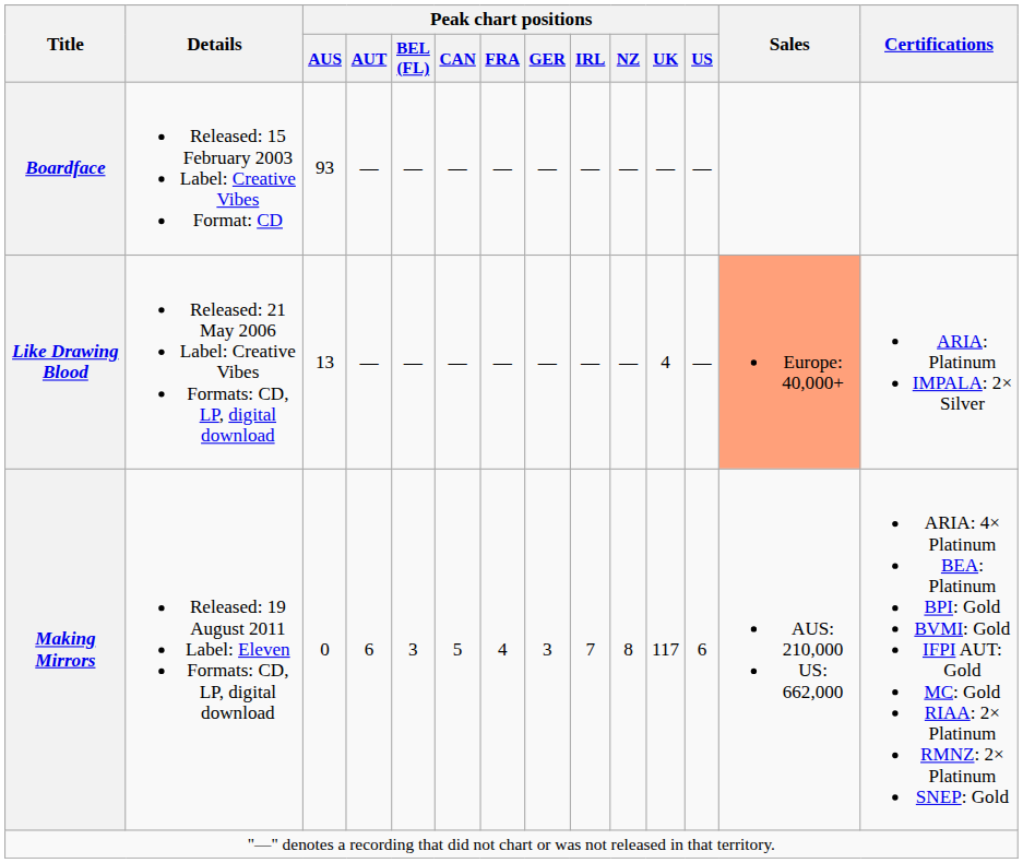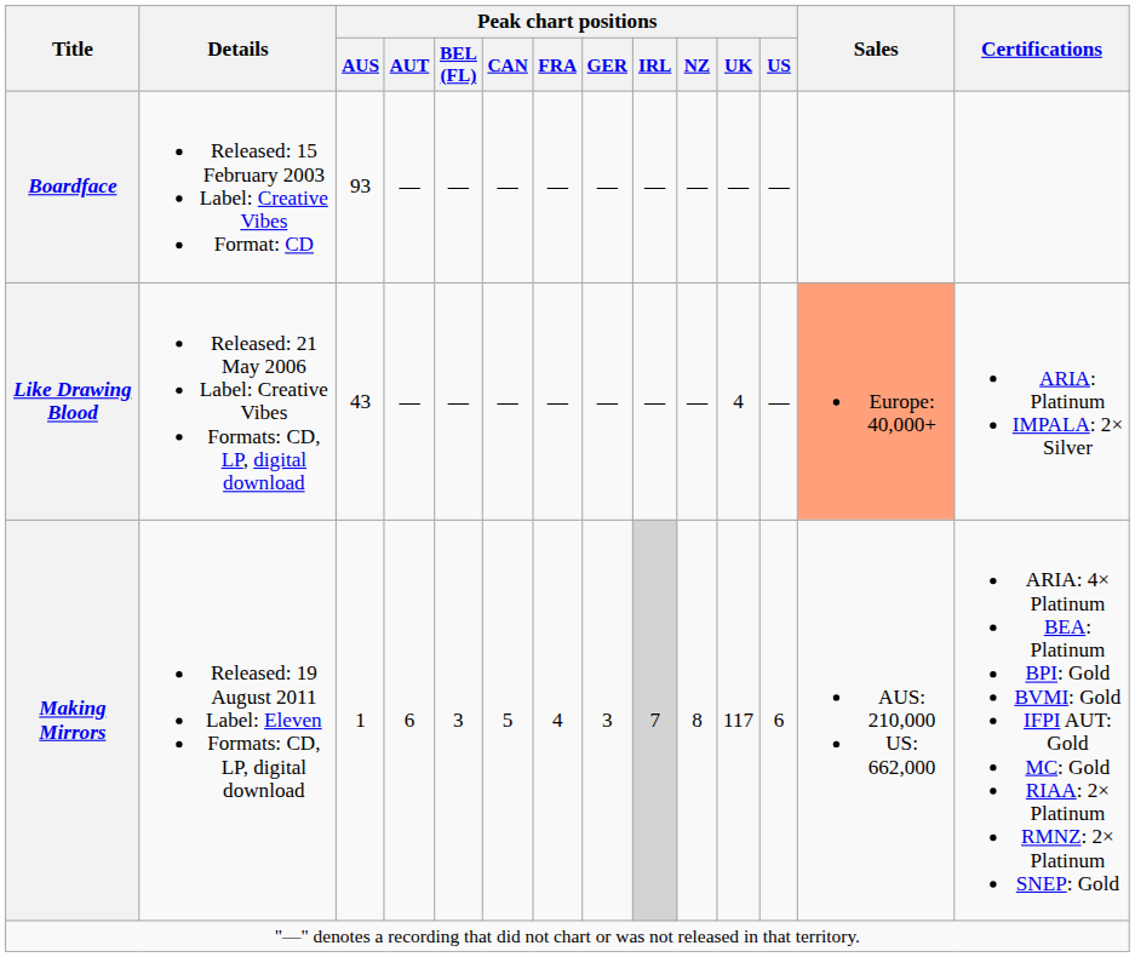 <table class="wikitable plainrowheaders" style="text-align:center;">
 <tr>
 <th scope="col" rowspan="2" style="width:12em;">Title</th>
 <th scope="col" rowspan="2" style="width:18em;">Details</th>
 <th scope="col" colspan="10">Peak chart positions</th>
 <th scope="col" rowspan="2" style="width:11.5em;">Sales</th>
 <th scope="col" rowspan="2" style="width:13em;"><a href='#'>Certifications</a></th>
 </tr>
 <tr>
 <th scope="col" style="width:2.5em;font-size:90%;"><a href='#'>AUS</a><br></th>
 <th scope="col" style="width:2.5em;font-size:90%;"><a href='#'>AUT</a><br></th>
 <th scope="col" style="width:2.5em;font-size:90%;"><a href='#'>BEL<br>(FL)</a><br></th>
 <th scope="col" style="width:2.5em;font-size:90%;"><a href='#'>CAN</a><br></th>
 <th scope="col" style="width:2.5em;font-size:90%;"><a href='#'>FRA</a><br></th>
 <th scope="col" style="width:2.5em;font-size:90%;"><a href='#'>GER</a><br></th>
 <th scope="col" style="width:2.5em;font-size:90%;"><a href='#'>IRL</a><br></th>
 <th scope="col" style="width:2.5em;font-size:90%;"><a href='#'>NZ</a><br></th>
 <th scope="col" style="width:2.5em;font-size:90%;"><a href='#'>UK</a><br></th>
 <th scope="col" style="width:2.5em;font-size:90%;"><a href='#'>US</a><br></th>
 </tr>
 <tr>
 <th scope="row"><em><a href='#'>Boardface</a></em></th>
 <td><br><ul><li>Released: 15 February 2003</li><li>Label: <a href='#'>Creative Vibes</a></li><li>Format: <a href='#'>CD</a></li></ul></td>
 <td>93</td>
 <td>—</td>
 <td>—</td>
 <td>—</td>
 <td>—</td>
 <td>—</td>
 <td>—</td>
 <td>—</td>
 <td>—</td>
 <td>—</td>
 <td></td>
 <td></td>
 </tr>
 <tr>
 <th scope="row"><em><a href='#'>Like Drawing Blood</a></em></th>
 <td><br><ul><li>Released: 21 May 2006</li><li>Label: Creative Vibes</li><li>Formats: CD, <a href='#'>LP</a>, <a href='#'>digital download</a></li></ul></td>
-<td>13</td>
+<td>43</td>
 <td>—</td>
 <td>—</td>
 <td>—</td>
 <td>—</td>
 <td>—</td>
 <td>—</td>
 <td>—</td>
 <td>4</td>
 <td>—</td>
 <td style="background: lightsalmon;"><br><ul><li>Europe: 40,000+</li></ul></td>
 <td><br><ul><li><a href='#'>ARIA</a>: Platinum</li><li><a href='#'>IMPALA</a>: 2× Silver</li></ul></td>
 </tr>
 <tr>
 <th scope="row"><em><a href='#'>Making Mirrors</a></em></th>
 <td><br><ul><li>Released: 19 August 2011</li><li>Label: <a href='#'>Eleven</a></li><li>Formats: CD, LP, digital download</li></ul></td>
-<td>0</td>
+<td>1</td>
 <td>6</td>
 <td>3</td>
 <td>5</td>
 <td>4</td>
 <td>3</td>
-<td>7</td>
+<td style="background: lightgrey;">7</td>
 <td>8</td>
 <td>117</td>
 <td>6</td>
 <td><br><ul><li>AUS: 210,000</li><li>US: 662,000</li></ul></td>
 <td><br><ul><li>ARIA: 4× Platinum</li><li><a href='#'>BEA</a>: Platinum</li><li><a href='#'>BPI</a>: Gold</li><li><a href='#'>BVMI</a>: Gold</li><li><a href='#'>IFPI</a> AUT: Gold</li><li><a href='#'>MC</a>: Gold</li><li><a href='#'>RIAA</a>: 2× Platinum</li><li><a href='#'>RMNZ</a>: 2× Platinum</li><li><a href='#'>SNEP</a>: Gold</li></ul></td>
 </tr>
 <tr>
 <td colspan="15" style="font-size:90%">"—" denotes a recording that did not chart or was not released in that territory.</td>
 </tr>
 </table>
